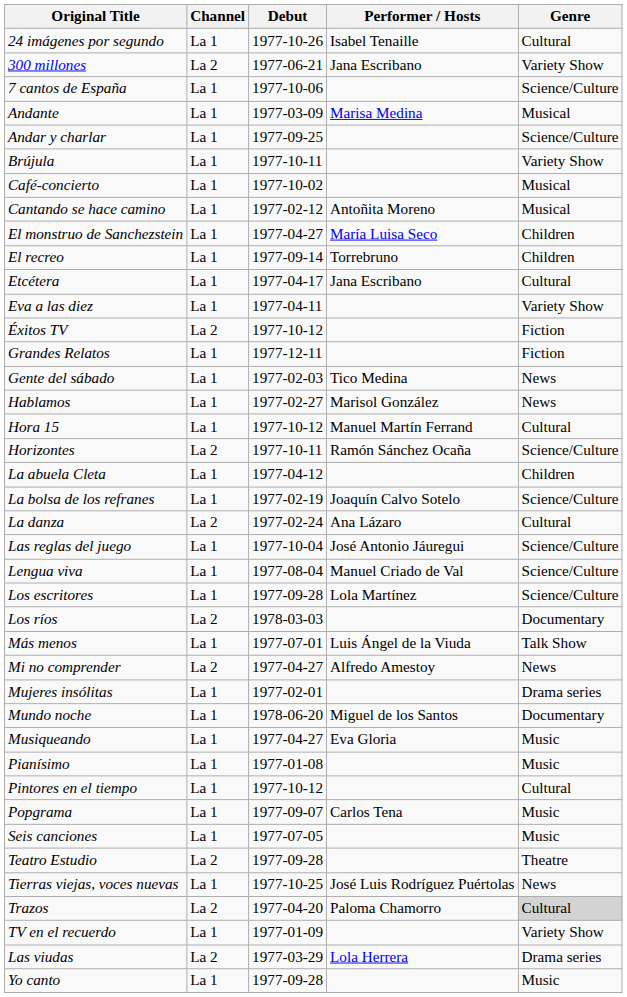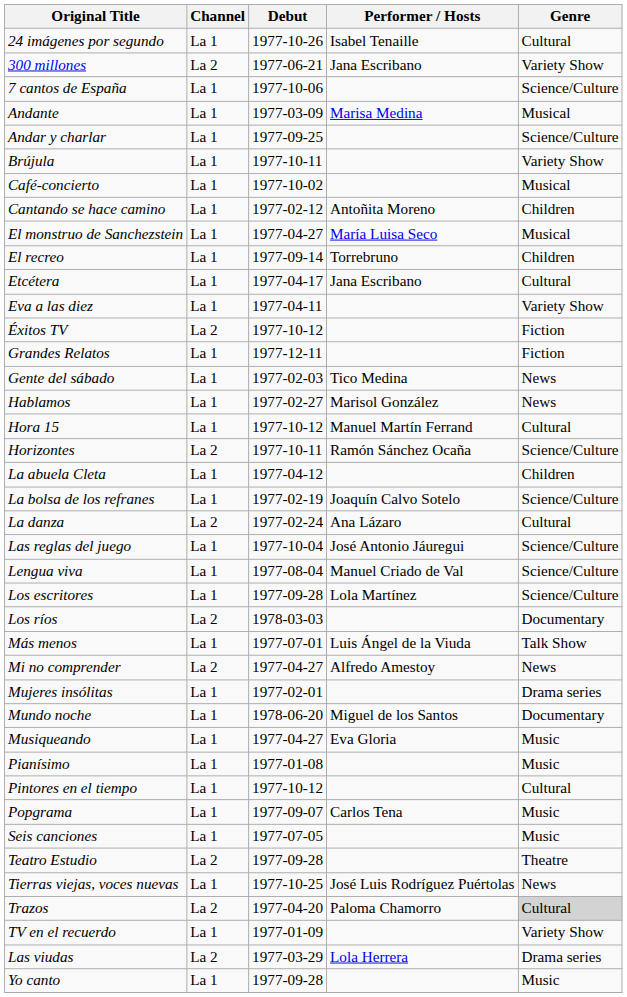 <table class="wikitable sortable">
 <tr>
 <th>Original Title</th>
 <th>Channel</th>
 <th>Debut</th>
 <th>Performer / Hosts</th>
 <th>Genre</th>
 </tr>
 <tr>
 <td><em>24 imágenes por segundo</em></td>
 <td>La 1</td>
 <td>1977-10-26</td>
 <td>Isabel Tenaille</td>
 <td>Cultural</td>
 </tr>
 <tr>
 <td><em><a href='#'>300 millones</a></em></td>
 <td>La 2</td>
 <td>1977-06-21</td>
 <td>Jana Escribano</td>
 <td>Variety Show</td>
 </tr>
 <tr>
 <td><em>7 cantos de España</em></td>
 <td>La 1</td>
 <td>1977-10-06</td>
 <td></td>
 <td>Science/Culture</td>
 </tr>
 <tr>
 <td><em>Andante</em></td>
 <td>La 1</td>
 <td>1977-03-09</td>
 <td><a href='#'>Marisa Medina</a></td>
 <td>Musical</td>
 </tr>
 <tr>
 <td><em>Andar y charlar</em></td>
 <td>La 1</td>
 <td>1977-09-25</td>
 <td></td>
 <td>Science/Culture</td>
 </tr>
 <tr>
 <td><em>Brújula</em></td>
 <td>La 1</td>
 <td>1977-10-11</td>
 <td></td>
 <td>Variety Show</td>
 </tr>
 <tr>
 <td><em>Café-concierto</em></td>
 <td>La 1</td>
 <td>1977-10-02</td>
 <td></td>
 <td>Musical</td>
 </tr>
 <tr>
 <td><em>Cantando se hace camino</em></td>
 <td>La 1</td>
 <td>1977-02-12</td>
 <td>Antoñita Moreno</td>
-<td>Musical</td>
+<td>Children</td>
 </tr>
 <tr>
 <td><em>El monstruo de Sanchezstein</em></td>
 <td>La 1</td>
 <td>1977-04-27</td>
 <td><a href='#'>María Luisa Seco</a></td>
-<td>Children</td>
+<td>Musical</td>
 </tr>
 <tr>
 <td><em>El recreo</em></td>
 <td>La 1</td>
 <td>1977-09-14</td>
 <td>Torrebruno</td>
 <td>Children</td>
 </tr>
 <tr>
 <td><em>Etcétera</em></td>
 <td>La 1</td>
 <td>1977-04-17</td>
 <td>Jana Escribano</td>
 <td>Cultural</td>
 </tr>
 <tr>
 <td><em>Eva a las diez</em></td>
 <td>La 1</td>
 <td>1977-04-11</td>
 <td></td>
 <td>Variety Show</td>
 </tr>
 <tr>
 <td><em>Éxitos TV</em></td>
 <td>La 2</td>
 <td>1977-10-12</td>
 <td></td>
 <td>Fiction</td>
 </tr>
 <tr>
 <td><em>Grandes Relatos</em></td>
 <td>La 1</td>
 <td>1977-12-11</td>
 <td></td>
 <td>Fiction</td>
 </tr>
 <tr>
 <td><em>Gente del sábado</em></td>
 <td>La 1</td>
 <td>1977-02-03</td>
 <td>Tico Medina</td>
 <td>News</td>
 </tr>
 <tr>
 <td><em>Hablamos</em></td>
 <td>La 1</td>
 <td>1977-02-27</td>
 <td>Marisol González</td>
 <td>News</td>
 </tr>
 <tr>
 <td><em>Hora 15</em></td>
 <td>La 1</td>
 <td>1977-10-12</td>
 <td>Manuel Martín Ferrand</td>
 <td>Cultural</td>
 </tr>
 <tr>
 <td><em>Horizontes</em></td>
 <td>La 2</td>
 <td>1977-10-11</td>
 <td>Ramón Sánchez Ocaña</td>
 <td>Science/Culture</td>
 </tr>
 <tr>
 <td><em>La abuela Cleta</em></td>
 <td>La 1</td>
 <td>1977-04-12</td>
 <td></td>
 <td>Children</td>
 </tr>
 <tr>
 <td><em>La bolsa de los refranes</em></td>
 <td>La 1</td>
 <td>1977-02-19</td>
 <td>Joaquín Calvo Sotelo</td>
 <td>Science/Culture</td>
 </tr>
 <tr>
 <td><em>La danza</em></td>
 <td>La 2</td>
 <td>1977-02-24</td>
 <td>Ana Lázaro</td>
 <td>Cultural</td>
 </tr>
 <tr>
 <td><em>Las reglas del juego</em></td>
 <td>La 1</td>
 <td>1977-10-04</td>
 <td>José Antonio Jáuregui</td>
 <td>Science/Culture</td>
 </tr>
 <tr>
 <td><em>Lengua viva</em></td>
 <td>La 1</td>
 <td>1977-08-04</td>
 <td>Manuel Criado de Val</td>
 <td>Science/Culture</td>
 </tr>
 <tr>
 <td><em>Los escritores</em></td>
 <td>La 1</td>
 <td>1977-09-28</td>
 <td>Lola Martínez</td>
 <td>Science/Culture</td>
 </tr>
 <tr>
 <td><em>Los ríos</em></td>
 <td>La 2</td>
 <td>1978-03-03</td>
 <td></td>
 <td>Documentary</td>
 </tr>
 <tr>
 <td><em>Más menos</em></td>
 <td>La 1</td>
 <td>1977-07-01</td>
 <td>Luis Ángel de la Viuda</td>
 <td>Talk Show</td>
 </tr>
 <tr>
 <td><em>Mi no comprender</em></td>
 <td>La 2</td>
 <td>1977-04-27</td>
 <td>Alfredo Amestoy</td>
 <td>News</td>
 </tr>
 <tr>
 <td><em>Mujeres insólitas</em></td>
 <td>La 1</td>
 <td>1977-02-01</td>
 <td></td>
 <td>Drama series</td>
 </tr>
 <tr>
 <td><em>Mundo noche  </em></td>
 <td>La 1</td>
 <td>1978-06-20</td>
 <td>Miguel de los Santos</td>
 <td>Documentary</td>
 </tr>
 <tr>
 <td><em>Musiqueando</em></td>
 <td>La 1</td>
 <td>1977-04-27</td>
 <td>Eva Gloria</td>
 <td>Music</td>
 </tr>
 <tr>
 <td><em>Pianísimo</em></td>
 <td>La 1</td>
 <td>1977-01-08</td>
 <td></td>
 <td>Music</td>
 </tr>
 <tr>
 <td><em>Pintores en el tiempo</em></td>
 <td>La 1</td>
 <td>1977-10-12</td>
 <td></td>
 <td>Cultural</td>
 </tr>
 <tr>
 <td><em>Popgrama</em></td>
 <td>La 1</td>
 <td>1977-09-07</td>
 <td>Carlos Tena</td>
 <td>Music</td>
 </tr>
 <tr>
 <td><em>Seis canciones</em></td>
 <td>La 1</td>
 <td>1977-07-05</td>
 <td></td>
 <td>Music</td>
 </tr>
 <tr>
 <td><em>Teatro Estudio</em></td>
 <td>La 2</td>
 <td>1977-09-28</td>
 <td></td>
 <td>Theatre</td>
 </tr>
 <tr>
 <td><em>Tierras viejas, voces nuevas</em></td>
 <td>La 1</td>
 <td>1977-10-25</td>
 <td>José Luis Rodríguez Puértolas</td>
 <td>News</td>
 </tr>
 <tr>
 <td><em>Trazos</em></td>
 <td>La 2</td>
 <td>1977-04-20</td>
 <td>Paloma Chamorro</td>
 <td style="background: lightgrey;">Cultural</td>
 </tr>
 <tr>
 <td><em>TV en el recuerdo</em></td>
 <td>La 1</td>
 <td>1977-01-09</td>
 <td></td>
 <td>Variety Show</td>
 </tr>
 <tr>
 <td><em>Las viudas</em></td>
 <td>La 2</td>
 <td>1977-03-29</td>
 <td><a href='#'>Lola Herrera</a></td>
 <td>Drama series</td>
 </tr>
 <tr>
 <td><em>Yo canto</em></td>
 <td>La 1</td>
 <td>1977-09-28</td>
 <td></td>
 <td>Music</td>
 </tr>
 <tr>
 </tr>
 </table>
